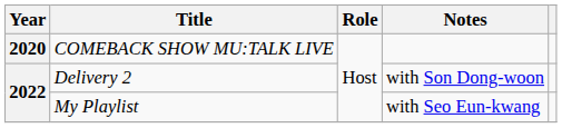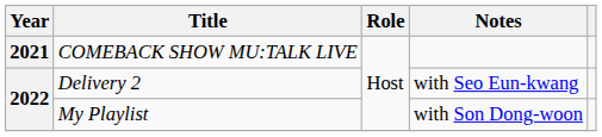 <table class="wikitable  plainrowheaders">
 <tr>
 <th scope="col">Year</th>
 <th scope="col">Title</th>
 <th scope="col">Role</th>
 <th scope="col">Notes</th>
 <th scope="col" class="unsortable"></th>
 </tr>
 <tr>
-<th scope="row">2020</th>
+<th scope="row">2021</th>
 <td><em>COMEBACK SHOW MU:TALK LIVE</em></td>
 <td rowspan=3>Host</td>
 <td></td>
 <td></td>
 </tr>
 <tr>
 <th scope="row" rowspan=2>2022</th>
 <td><em>Delivery 2</em></td>
-<td>with <a href='#'>Son Dong-woon</a></td>
+<td>with <a href='#'>Seo Eun-kwang</a></td>
 <td></td>
 </tr>
 <tr>
 <td><em>My Playlist</em></td>
-<td>with <a href='#'>Seo Eun-kwang</a></td>
+<td>with <a href='#'>Son Dong-woon</a></td>
 <td></td>
 </tr>
 <tr>
 </tr>
 </table>
